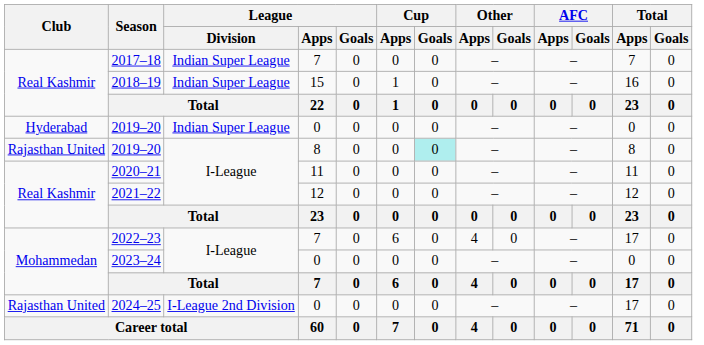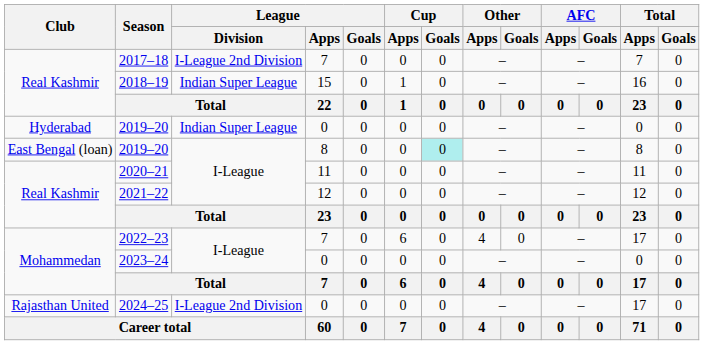 <table class="wikitable" style="text-align: center;">
 <tr>
 <th rowspan="2">Club</th>
 <th rowspan="2">Season</th>
 <th colspan="3">League</th>
 <th colspan="2">Cup</th>
 <th colspan="2">Other</th>
 <th colspan="2"><a href='#'>AFC</a></th>
 <th colspan="2">Total</th>
 </tr>
 <tr>
 <th>Division</th>
 <th>Apps</th>
 <th>Goals</th>
 <th>Apps</th>
 <th>Goals</th>
 <th>Apps</th>
 <th>Goals</th>
 <th>Apps</th>
 <th>Goals</th>
 <th>Apps</th>
 <th>Goals</th>
 </tr>
 <tr>
 <td rowspan="3"><a href='#'>Real Kashmir</a></td>
 <td><a href='#'>2017–18</a></td>
-<td rowspan="1"><a href='#'>Indian Super League</a></td>
+<td rowspan="1"><a href='#'>I-League 2nd Division</a></td>
 <td>7</td>
 <td>0</td>
 <td>0</td>
 <td>0</td>
 <td colspan="2">–</td>
 <td colspan="2">–</td>
 <td>7</td>
 <td>0</td>
 </tr>
 <tr>
 <td><a href='#'>2018–19</a></td>
 <td rowspan="1"><a href='#'>Indian Super League</a></td>
 <td>15</td>
 <td>0</td>
 <td>1</td>
 <td>0</td>
 <td colspan="2">–</td>
 <td colspan="2">–</td>
 <td>16</td>
 <td>0</td>
 </tr>
 <tr>
 <th colspan="2">Total</th>
 <th>22</th>
 <th>0</th>
 <th>1</th>
 <th>0</th>
 <th>0</th>
 <th>0</th>
 <th>0</th>
 <th>0</th>
 <th>23</th>
 <th>0</th>
 </tr>
 <tr>
 <td rowspan="1"><a href='#'>Hyderabad</a></td>
 <td><a href='#'>2019–20</a></td>
 <td rowspan="1"><a href='#'>Indian Super League</a></td>
 <td>0</td>
 <td>0</td>
 <td>0</td>
 <td>0</td>
 <td colspan="2">–</td>
 <td colspan="2">–</td>
 <td>0</td>
 <td>0</td>
 </tr>
 <tr>
-<td rowspan="1"><a href='#'>Rajasthan United</a></td>
+<td rowspan="1"><a href='#'>East Bengal</a> (loan)</td>
 <td><a href='#'>2019–20</a></td>
 <td rowspan="3">I-League</td>
 <td>8</td>
 <td>0</td>
 <td>0</td>
 <td style="background: paleturquoise;">0</td>
 <td colspan="2">–</td>
 <td colspan="2">–</td>
 <td>8</td>
 <td>0</td>
 </tr>
 <tr>
 <td rowspan="3"><a href='#'>Real Kashmir</a></td>
 <td><a href='#'>2020–21</a></td>
 <td>11</td>
 <td>0</td>
 <td>0</td>
 <td>0</td>
 <td colspan="2">–</td>
 <td colspan="2">–</td>
 <td>11</td>
 <td>0</td>
 </tr>
 <tr>
 <td><a href='#'>2021–22</a></td>
 <td>12</td>
 <td>0</td>
 <td>0</td>
 <td>0</td>
 <td colspan="2">–</td>
 <td colspan="2">–</td>
 <td>12</td>
 <td>0</td>
 </tr>
 <tr>
 <th colspan="2">Total</th>
 <th>23</th>
 <th>0</th>
 <th>0</th>
 <th>0</th>
 <th>0</th>
 <th>0</th>
 <th>0</th>
 <th>0</th>
 <th>23</th>
 <th>0</th>
 </tr>
 <tr>
 <td rowspan="3"><a href='#'>Mohammedan</a></td>
 <td><a href='#'>2022–23</a></td>
 <td rowspan="2">I-League</td>
 <td>7</td>
 <td>0</td>
 <td>6</td>
 <td>0</td>
 <td>4</td>
 <td>0</td>
 <td colspan="2">–</td>
 <td>17</td>
 <td>0</td>
 </tr>
 <tr>
 <td><a href='#'>2023–24</a></td>
 <td>0</td>
 <td>0</td>
 <td>0</td>
 <td>0</td>
 <td colspan="2">–</td>
 <td colspan="2">–</td>
 <td>0</td>
 <td>0</td>
 </tr>
 <tr>
 <th colspan="2">Total</th>
 <th>7</th>
 <th>0</th>
 <th>6</th>
 <th>0</th>
 <th>4</th>
 <th>0</th>
 <th>0</th>
 <th>0</th>
 <th>17</th>
 <th>0</th>
 </tr>
 <tr>
 <td rowspan="1"><a href='#'>Rajasthan United</a></td>
 <td><a href='#'>2024–25</a></td>
 <td rowspan="1"><a href='#'>I-League 2nd Division</a></td>
 <td>0</td>
 <td>0</td>
 <td>0</td>
 <td>0</td>
 <td colspan="2">–</td>
 <td colspan="2">–</td>
 <td>17</td>
 <td>0</td>
 </tr>
 <tr>
 <th colspan="3">Career total</th>
 <th>60</th>
 <th>0</th>
 <th>7</th>
 <th>0</th>
 <th>4</th>
 <th>0</th>
 <th>0</th>
 <th>0</th>
 <th>71</th>
 <th>0</th>
 </tr>
 </table>
